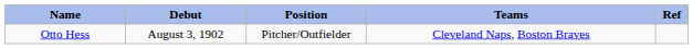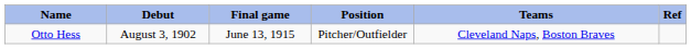 <table class="wikitable" style="width: 100%">
 <tr>
 <th style="background:#a8bdec; width:15%;">Name</th>
 <th style="width:15%; background:#a8bdec;">Debut</th>
+<th style="width:15%; background:#a8bdec;">Final game</th>
 <th style="width:15%; background:#a8bdec;">Position</th>
 <th style="width:36%; background:#a8bdec;">Teams</th>
 <th style="width:4%; background:#a8bdec;">Ref</th>
 </tr>
 <tr align=center>
 <td><a href='#'>Otto Hess</a></td>
 <td>August 3, 1902</td>
+<td>June 13, 1915</td>
 <td>Pitcher/Outfielder</td>
 <td><a href='#'>Cleveland Naps</a>, <a href='#'>Boston Braves</a></td>
 <td></td>
 </tr>
 </table>
